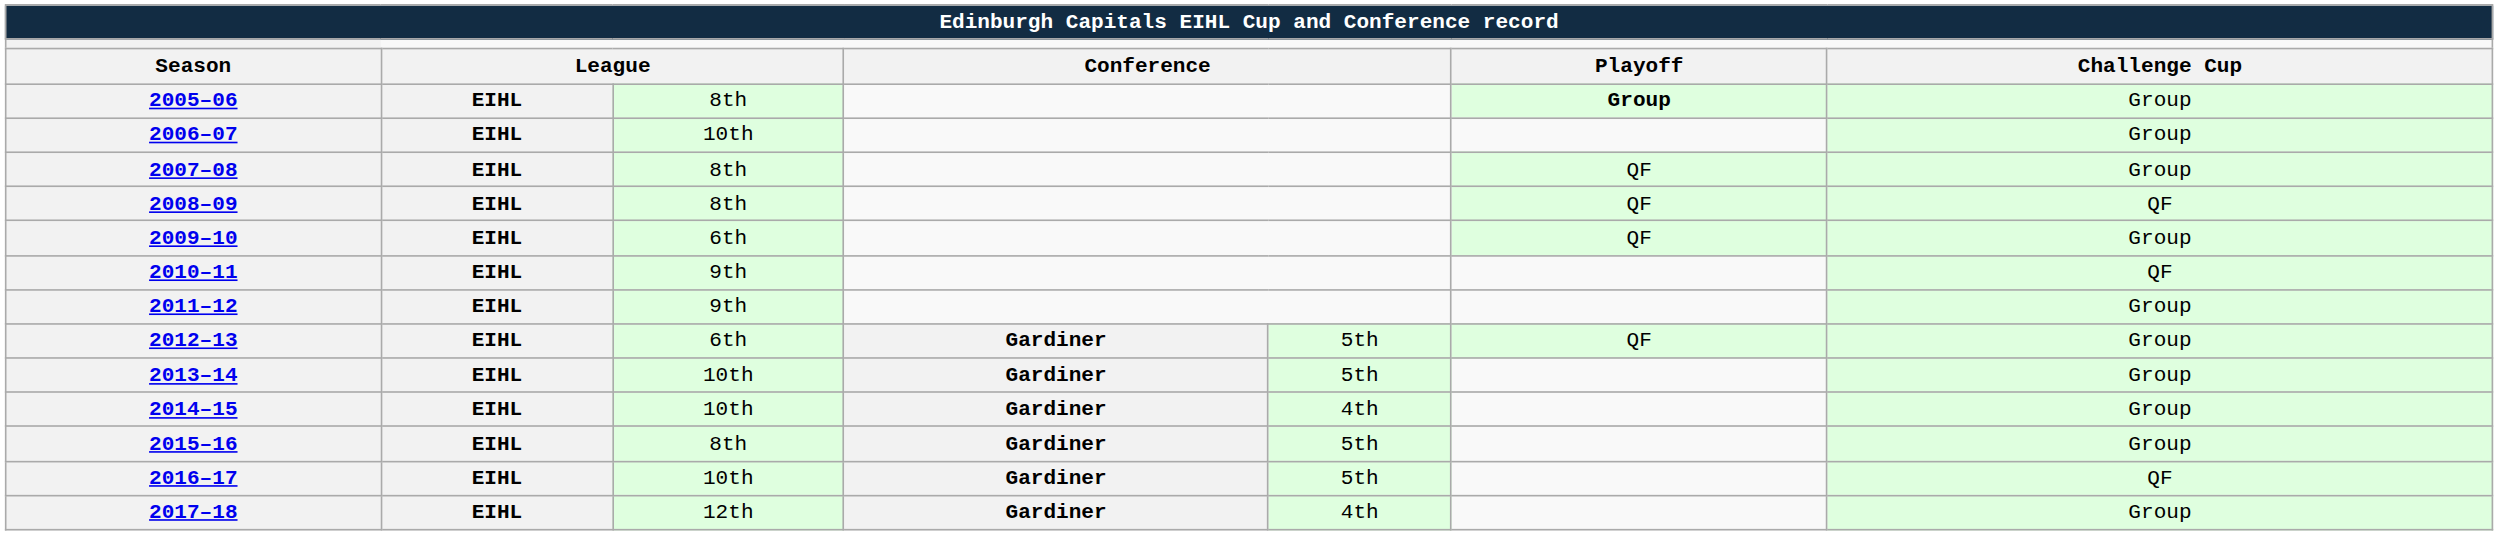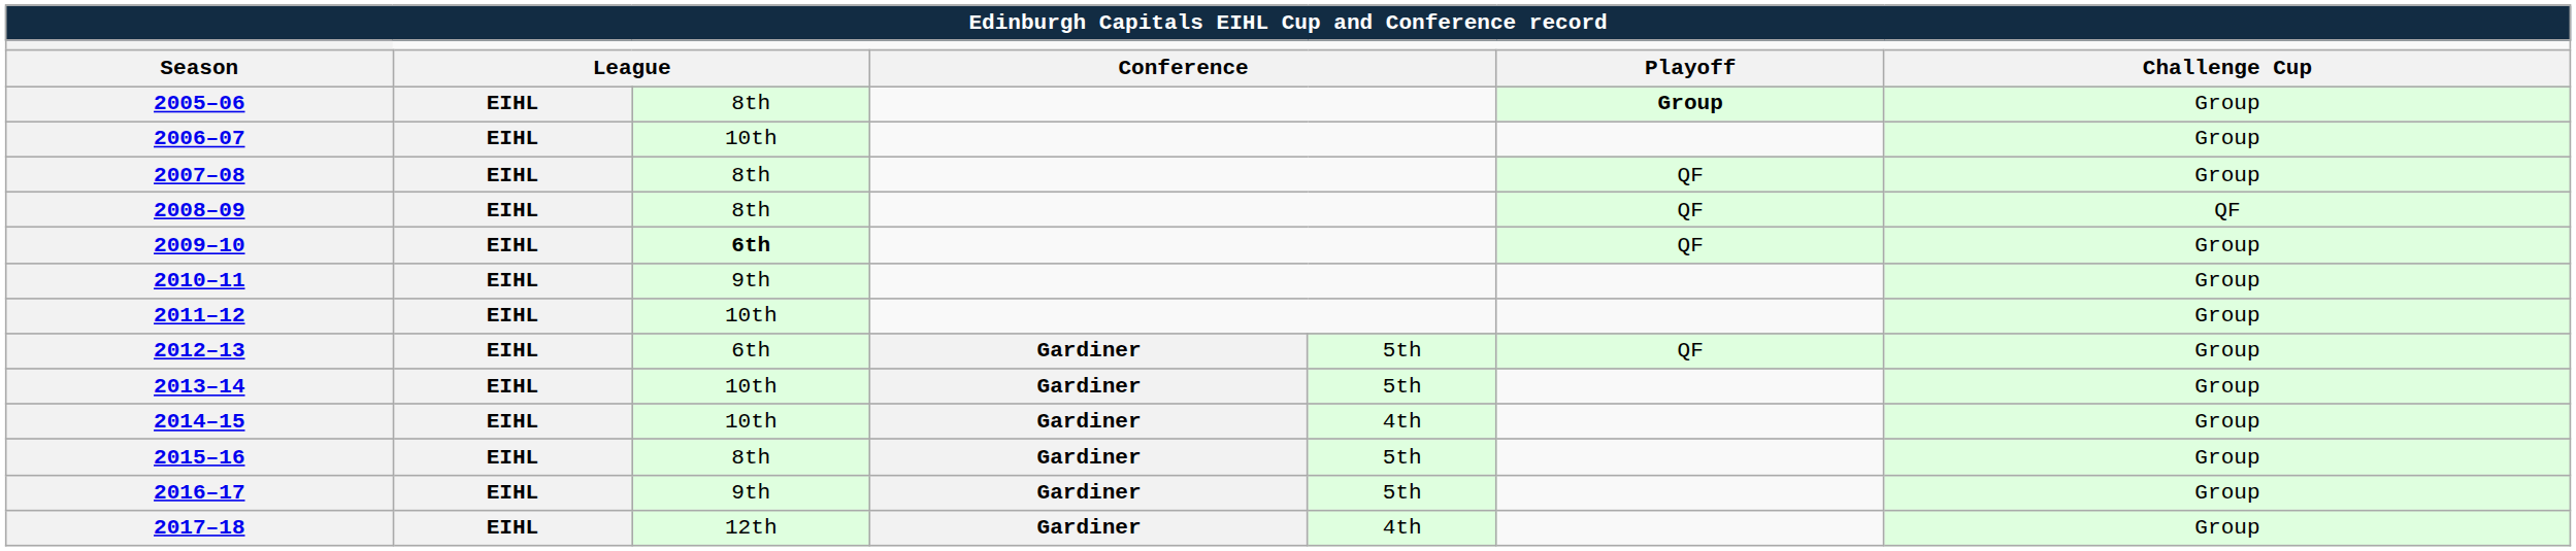 <table class="wikitable"  style="width:97%; clear:both; margin:1.5em auto; text-align:center;">
 <tr>
 <th colspan=11 style="background:#122c43; color:white;">Edinburgh Capitals EIHL Cup and Conference record</th>
 </tr>
 <tr>
 <td style="background: #f2f2f2; border: 0; text-align: center"></td>
 </tr>
 <tr>
 <th>Season</th>
 <th colspan="2">League</th>
 <th colspan="2">Conference</th>
 <th>Playoff</th>
 <th>Challenge Cup</th>
 </tr>
 <tr>
 <th><a href='#'>2005–06</a></th>
 <th>EIHL</th>
 <td style="background:#dfffdf;">8th</td>
 <td colspan=2></td>
 <td style="background:#dfffdf;"><strong>Group</strong></td>
 <td style="background:#dfffdf;">Group</td>
 </tr>
 <tr>
 <th><a href='#'>2006–07</a></th>
 <th>EIHL</th>
 <td style="background:#dfffdf;">10th</td>
 <td colspan=2></td>
 <td></td>
 <td style="background:#dfffdf;">Group</td>
 </tr>
 <tr>
 <th><a href='#'>2007–08</a></th>
 <th>EIHL</th>
 <td style="background:#dfffdf;">8th</td>
 <td colspan=2></td>
 <td style="background:#dfffdf;">QF</td>
 <td style="background:#dfffdf;">Group</td>
 </tr>
 <tr>
 <th><a href='#'>2008–09</a></th>
 <th>EIHL</th>
 <td style="background:#dfffdf;">8th</td>
 <td colspan=2></td>
 <td style="background:#dfffdf;">QF</td>
 <td style="background:#dfffdf;">QF</td>
 </tr>
 <tr>
 <th><a href='#'>2009–10</a></th>
 <th>EIHL</th>
-<td style="background:#dfffdf;">6th</td>
+<td style="background:#dfffdf;"><strong>6th</strong></td>
 <td colspan=2></td>
 <td style="background:#dfffdf;">QF</td>
 <td style="background:#dfffdf;">Group</td>
 </tr>
 <tr>
 <th><a href='#'>2010–11</a></th>
 <th>EIHL</th>
 <td style="background:#dfffdf;">9th</td>
 <td colspan=2></td>
 <td></td>
-<td style="background:#dfffdf;">QF</td>
+<td style="background:#dfffdf;">Group</td>
 </tr>
 <tr>
 <th><a href='#'>2011–12</a></th>
 <th>EIHL</th>
-<td style="background:#dfffdf;">9th</td>
+<td style="background:#dfffdf;">10th</td>
 <td colspan=2></td>
 <td></td>
 <td style="background:#dfffdf;">Group</td>
 </tr>
 <tr>
 <th><a href='#'>2012–13</a></th>
 <th>EIHL</th>
 <td style="background:#dfffdf;">6th</td>
 <th>Gardiner</th>
 <td style="background:#dfffdf;">5th</td>
 <td style="background:#dfffdf;">QF</td>
 <td style="background:#dfffdf;">Group</td>
 </tr>
 <tr>
 <th><a href='#'>2013–14</a></th>
 <th>EIHL</th>
 <td style="background:#dfffdf;">10th</td>
 <th>Gardiner</th>
 <td style="background:#dfffdf;">5th</td>
 <td></td>
 <td style="background:#dfffdf;">Group</td>
 </tr>
 <tr>
 <th><a href='#'>2014–15</a></th>
 <th>EIHL</th>
 <td style="background:#dfffdf;">10th</td>
 <th>Gardiner</th>
 <td style="background:#dfffdf;">4th</td>
 <td></td>
 <td style="background:#dfffdf;">Group</td>
 </tr>
 <tr>
 <th><a href='#'>2015–16</a></th>
 <th>EIHL</th>
 <td style="background:#dfffdf;">8th</td>
 <th>Gardiner</th>
 <td style="background:#dfffdf;">5th</td>
 <td></td>
 <td style="background:#dfffdf;">Group</td>
 </tr>
 <tr>
 <th><a href='#'>2016–17</a></th>
 <th>EIHL</th>
-<td style="background:#dfffdf;">10th</td>
+<td style="background:#dfffdf;">9th</td>
 <th>Gardiner</th>
 <td style="background:#dfffdf;">5th</td>
 <td></td>
-<td style="background:#dfffdf;">QF</td>
+<td style="background:#dfffdf;">Group</td>
 </tr>
 <tr>
 <th><a href='#'>2017–18</a></th>
 <th>EIHL</th>
 <td style="background:#dfffdf;">12th</td>
 <th>Gardiner</th>
 <td style="background:#dfffdf;">4th</td>
 <td></td>
 <td style="background:#dfffdf;">Group</td>
 </tr>
 </table>
